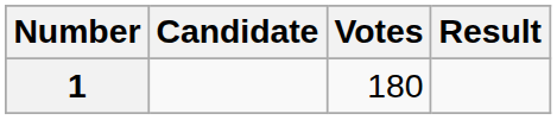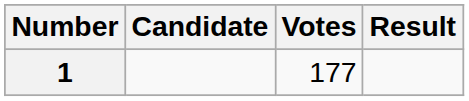 <table class="wikitable sortable">
 <tr>
 <th scope="col">Number</th>
 <th scope="col">Candidate</th>
 <th scope="col">Votes</th>
 <th scope="col">Result</th>
 </tr>
 <tr>
 <th scope="row">1</th>
 <td></td>
-<td style="text-align:right">180</td>
+<td style="text-align:right">177</td>
 <td></td>
 </tr>
 </table>
